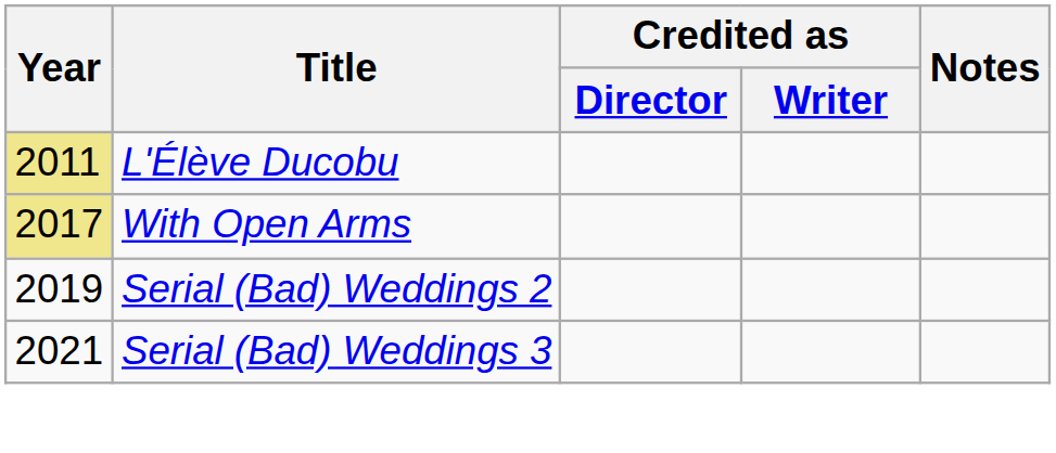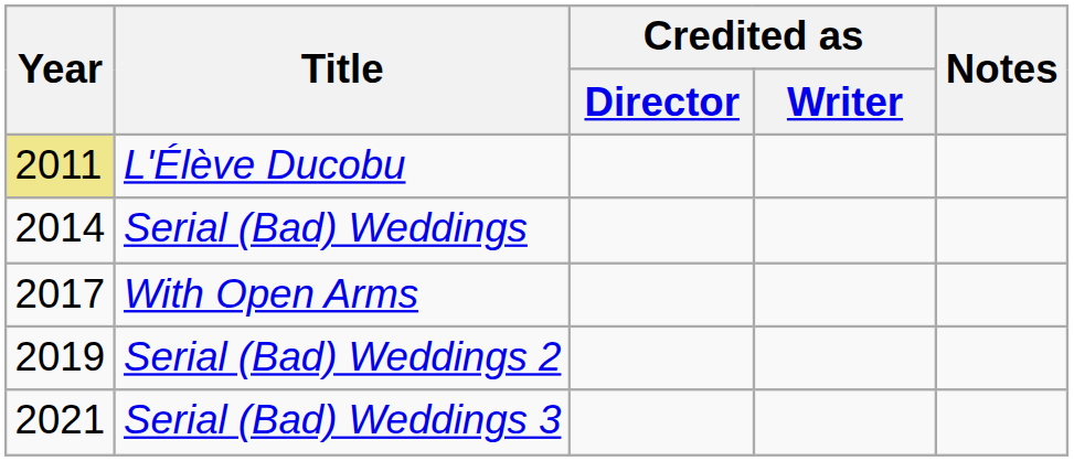 <table class="wikitable sortable" style="white-space:nowrap">
 <tr>
 <th rowspan="2" style="width:33px;">Year</th>
 <th rowspan="2" style="width:100px;">Title</th>
 <th colspan="2">Credited as</th>
 <th rowspan="2">Notes</th>
 </tr>
 <tr>
 <th style="width:65px;"><a href='#'>Director</a></th>
 <th style="width:65px;"><a href='#'>Writer</a></th>
 </tr>
 <tr>
 <td style="background: khaki;">2011</td>
 <td><em><a href='#'>L'Élève Ducobu</a></em></td>
 <td></td>
 <td></td>
 <td></td>
 </tr>
 <tr>
-<td style="background: khaki;">2017</td>
+<td>2014</td>
+<td><em><a href='#'>Serial (Bad) Weddings</a></em></td>
+<td></td>
+<td></td>
+<td></td>
+</tr>
+<tr>
+<td>2017</td>
 <td><em><a href='#'>With Open Arms</a></em></td>
 <td></td>
 <td></td>
 <td></td>
 </tr>
 <tr>
 <td>2019</td>
 <td><em><a href='#'>Serial (Bad) Weddings 2</a></em></td>
 <td></td>
 <td></td>
 <td></td>
 </tr>
 <tr>
 <td>2021</td>
 <td><em><a href='#'>Serial (Bad) Weddings 3</a></em></td>
 <td></td>
 <td></td>
 <td></td>
 </tr>
 </table>
